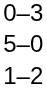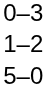 <table cellspacing=1 width=70%>
 <tr>
 <th width=25%></th>
 <th width=30%></th>
 <th width=15%></th>
 <th width=30%></th>
 </tr>
 <tr>
 <td></td>
 <td align=right></td>
 <td align=center>0–3</td>
 <td></td>
 </tr>
 <tr>
 <td></td>
 <td align=right></td>
-<td align=center>5–0</td>
+<td align=center>1–2</td>
 <td></td>
 </tr>
 <tr>
 <td></td>
 <td align=right></td>
-<td align=center>1–2</td>
+<td align=center>5–0</td>
 <td></td>
 </tr>
 </table>
